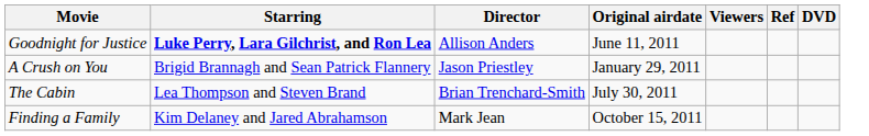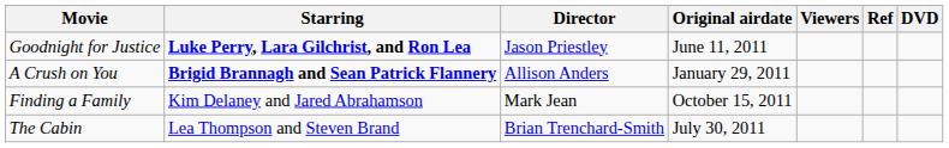 <table class="wikitable sortable">
 <tr>
 <th class="unsortable" scope="col">Movie</th>
 <th class="unsortable" scope="col">Starring</th>
 <th class="unsortable" scope="col">Director</th>
 <th class="unsortable" scope="col">Original airdate</th>
 <th scope="col">Viewers</th>
 <th class="unsortable" scope="col">Ref</th>
 <th class="unsortable" scope="col">DVD</th>
 </tr>
 <tr>
 <td><em>Goodnight for Justice</em></td>
 <td><strong><a href='#'>Luke Perry</a>, <a href='#'>Lara Gilchrist</a>, and <a href='#'>Ron Lea</a></strong></td>
-<td><a href='#'>Allison Anders</a></td>
+<td><a href='#'>Jason Priestley</a></td>
 <td>June 11, 2011</td>
 <td></td>
 <td></td>
 <td></td>
 </tr>
 <tr>
 <td><em>A Crush on You</em></td>
-<td><a href='#'>Brigid Brannagh</a> and <a href='#'>Sean Patrick Flannery</a></td>
-<td><a href='#'>Jason Priestley</a></td>
+<td><strong><a href='#'>Brigid Brannagh</a> and <a href='#'>Sean Patrick Flannery</a></strong></td>
+<td><a href='#'>Allison Anders</a></td>
 <td>January 29, 2011</td>
+<td></td>
+<td></td>
+<td></td>
+</tr>
+<tr>
+<td><em>Finding a Family</em></td>
+<td><a href='#'>Kim Delaney</a> and <a href='#'>Jared Abrahamson</a></td>
+<td>Mark Jean</td>
+<td>October 15, 2011</td>
 <td></td>
 <td></td>
 <td></td>
 </tr>
 <tr>
 <td><em>The Cabin</em></td>
 <td><a href='#'>Lea Thompson</a> and <a href='#'>Steven Brand</a></td>
 <td><a href='#'>Brian Trenchard-Smith</a></td>
 <td>July 30, 2011</td>
 <td></td>
 <td></td>
 <td></td>
 </tr>
-<tr>
-<td><em>Finding a Family</em></td>
-<td><a href='#'>Kim Delaney</a> and <a href='#'>Jared Abrahamson</a></td>
-<td>Mark Jean</td>
-<td>October 15, 2011</td>
-<td></td>
-<td></td>
-<td></td>
-</tr>
 </table>
